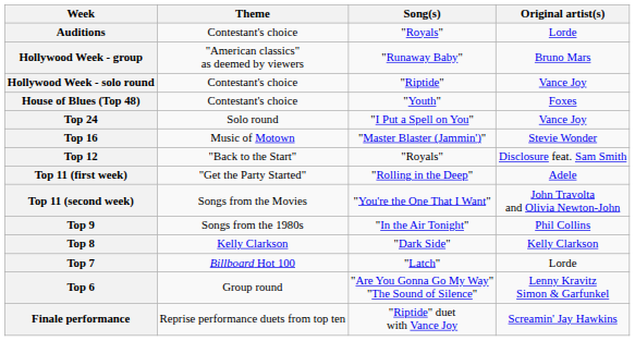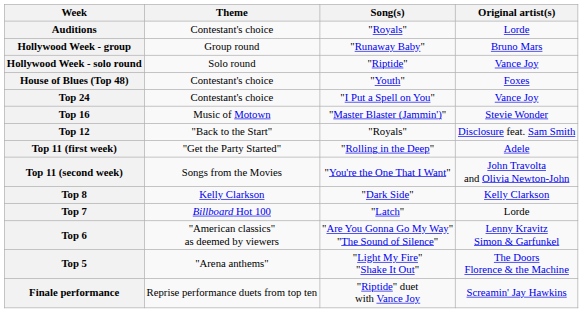 <table class="sortable wikitable" style="text-align: center;">
 <tr>
 <th scope="col">Week</th>
 <th scope="col">Theme</th>
 <th scope="col">Song(s)</th>
 <th scope="col">Original artist(s)</th>
 </tr>
 <tr>
 <th scope="row">Auditions</th>
 <td>Contestant's choice</td>
 <td>"<a href='#'>Royals</a>"</td>
 <td><a href='#'>Lorde</a></td>
 </tr>
 <tr>
 <th scope="row">Hollywood Week - group</th>
-<td>"American classics"<br>as deemed by viewers</td>
+<td>Group round</td>
 <td>"<a href='#'>Runaway Baby</a>"</td>
 <td><a href='#'>Bruno Mars</a></td>
 </tr>
 <tr>
 <th scope="row">Hollywood Week - solo round</th>
-<td>Contestant's choice</td>
+<td>Solo round</td>
 <td>"<a href='#'>Riptide</a>"</td>
 <td><a href='#'>Vance Joy</a></td>
 </tr>
 <tr>
 <th scope="row">House of Blues  (Top 48)</th>
 <td>Contestant's choice</td>
 <td>"<a href='#'>Youth</a>"</td>
 <td><a href='#'>Foxes</a></td>
 </tr>
 <tr>
 <th scope="row">Top 24</th>
-<td>Solo round</td>
+<td>Contestant's choice</td>
 <td>"<a href='#'>I Put a Spell on You</a>"</td>
 <td><a href='#'>Vance Joy</a></td>
 </tr>
 <tr>
 <th scope="row">Top 16</th>
 <td>Music of <a href='#'>Motown</a></td>
 <td>"<a href='#'>Master Blaster (Jammin')</a>"</td>
 <td><a href='#'>Stevie Wonder</a></td>
 </tr>
 <tr>
 <th scope="row">Top 12</th>
 <td>"Back to the Start"</td>
 <td>"Royals"</td>
 <td><a href='#'>Disclosure</a> feat. <a href='#'>Sam Smith</a></td>
 </tr>
 <tr>
 <th scope="row">Top 11 (first week)</th>
 <td>"Get the Party Started"</td>
 <td>"<a href='#'>Rolling in the Deep</a>"</td>
 <td><a href='#'>Adele</a></td>
 </tr>
 <tr>
 <th scope="row">Top 11 (second week)</th>
 <td>Songs from the Movies</td>
 <td>"<a href='#'>You're the One That I Want</a>"</td>
 <td><a href='#'>John Travolta</a><br> and <a href='#'>Olivia Newton-John</a></td>
 </tr>
 <tr>
-<th scope="row">Top 9</th>
-<td>Songs from the 1980s</td>
-<td>"<a href='#'>In the Air Tonight</a>"</td>
-<td><a href='#'>Phil Collins</a></td>
-</tr>
-<tr>
 <th scope="row">Top 8</th>
 <td><a href='#'>Kelly Clarkson</a></td>
 <td>"<a href='#'>Dark Side</a>"</td>
 <td><a href='#'>Kelly Clarkson</a></td>
 </tr>
 <tr>
 <th scope="row">Top 7</th>
 <td><a href='#'><em>Billboard</em> Hot 100</a></td>
 <td>"<a href='#'>Latch</a>"</td>
 <td>Lorde</td>
 </tr>
 <tr>
 <th scope="row">Top 6</th>
-<td>Group round</td>
+<td>"American classics"<br>as deemed by viewers</td>
 <td>"<a href='#'>Are You Gonna Go My Way</a>"<br>"<a href='#'>The Sound of Silence</a>"</td>
 <td><a href='#'>Lenny Kravitz</a><br><a href='#'>Simon & Garfunkel</a></td>
+</tr>
+<tr>
+<th scope="row">Top 5</th>
+<td>"Arena anthems"</td>
+<td>"<a href='#'>Light My Fire</a>"<br>"<a href='#'>Shake It Out</a>"</td>
+<td><a href='#'>The Doors</a><br><a href='#'>Florence & the Machine</a></td>
 </tr>
 <tr>
 <th scope="row">Finale performance</th>
 <td>Reprise performance duets from top ten</td>
 <td>"<a href='#'>Riptide</a>" duet<br>with <a href='#'>Vance Joy</a></td>
 <td><a href='#'>Screamin' Jay Hawkins</a></td>
 </tr>
 </table>
